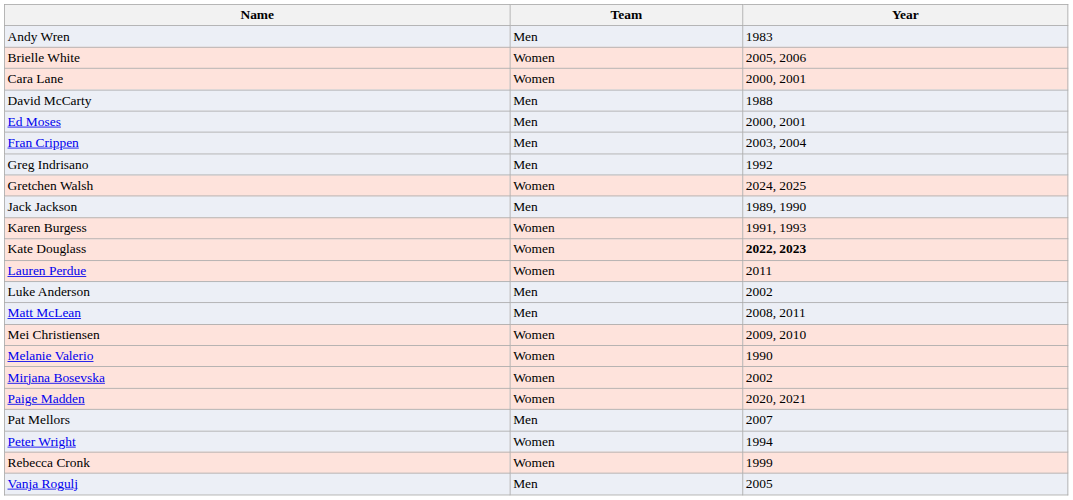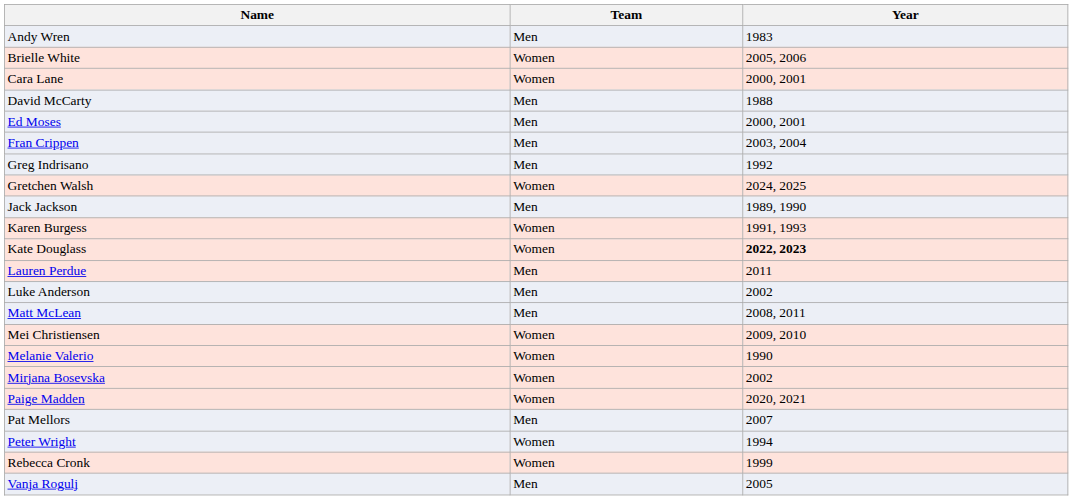 <table class="wikitable sortable" width=80%>
 <tr>
 <th align=center><strong>Name</strong></th>
 <th align=center><strong>Team</strong></th>
 <th align=center><strong>Year</strong></th>
 </tr>
 <tr bgcolor="#ECEFF6">
 <td>Andy Wren</td>
 <td>Men</td>
 <td>1983</td>
 </tr>
 <tr bgcolor="#FEE3DC">
 <td>Brielle White</td>
 <td>Women</td>
 <td>2005, 2006</td>
 </tr>
 <tr bgcolor="#FEE3DC">
 <td>Cara Lane</td>
 <td>Women</td>
 <td>2000, 2001</td>
 </tr>
 <tr bgcolor="#ECEFF6">
 <td>David McCarty</td>
 <td>Men</td>
 <td>1988</td>
 </tr>
 <tr bgcolor="#ECEFF6">
 <td><a href='#'>Ed Moses</a></td>
 <td>Men</td>
 <td>2000, 2001</td>
 </tr>
 <tr bgcolor="#ECEFF6">
 <td><a href='#'>Fran Crippen</a></td>
 <td>Men</td>
 <td>2003, 2004</td>
 </tr>
 <tr bgcolor="#ECEFF6">
 <td>Greg Indrisano</td>
 <td>Men</td>
 <td>1992</td>
 </tr>
 <tr bgcolor="#FEE3DC">
 <td>Gretchen Walsh</td>
 <td>Women</td>
 <td>2024, 2025</td>
 </tr>
 <tr bgcolor="#ECEFF6">
 <td>Jack Jackson</td>
 <td>Men</td>
 <td>1989, 1990</td>
 </tr>
 <tr bgcolor="#FEE3DC">
 <td>Karen Burgess</td>
 <td>Women</td>
 <td>1991, 1993</td>
 </tr>
 <tr bgcolor="#FEE3DC">
 <td>Kate Douglass</td>
 <td>Women</td>
 <td><strong>2022, 2023</strong></td>
 </tr>
 <tr bgcolor="#FEE3DC">
 <td><a href='#'>Lauren Perdue</a></td>
-<td>Women</td>
+<td>Men</td>
 <td>2011</td>
 </tr>
 <tr bgcolor="#ECEFF6">
 <td>Luke Anderson</td>
 <td>Men</td>
 <td>2002</td>
 </tr>
 <tr bgcolor="#ECEFF6">
 <td><a href='#'>Matt McLean</a></td>
 <td>Men</td>
 <td>2008, 2011</td>
 </tr>
 <tr bgcolor="#FEE3DC">
 <td>Mei Christiensen</td>
 <td>Women</td>
 <td>2009, 2010</td>
 </tr>
 <tr bgcolor="#FEE3DC">
 <td><a href='#'>Melanie Valerio</a></td>
 <td>Women</td>
 <td>1990</td>
 </tr>
 <tr bgcolor="#FEE3DC">
 <td><a href='#'>Mirjana Bosevska</a></td>
 <td>Women</td>
 <td>2002</td>
 </tr>
 <tr bgcolor="#FEE3DC">
 <td><a href='#'>Paige Madden</a></td>
 <td>Women</td>
 <td>2020, 2021</td>
 </tr>
 <tr bgcolor="#ECEFF6">
 <td>Pat Mellors</td>
 <td>Men</td>
 <td>2007</td>
 </tr>
 <tr bgcolor="#ECEFF6">
 <td><a href='#'>Peter Wright</a></td>
 <td>Women</td>
 <td>1994</td>
 </tr>
 <tr bgcolor="#FEE3DC">
 <td>Rebecca Cronk</td>
 <td>Women</td>
 <td>1999</td>
 </tr>
 <tr bgcolor="#ECEFF6">
 <td><a href='#'>Vanja Rogulj</a></td>
 <td>Men</td>
 <td>2005</td>
 </tr>
 </table>
